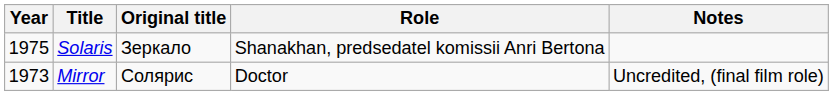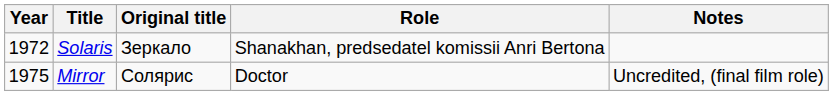 <table class="wikitable" style="margin-right: 0;">
 <tr>
 <th>Year</th>
 <th>Title</th>
 <th>Original title</th>
 <th>Role</th>
 <th>Notes</th>
 </tr>
 <tr>
-<td>1975</td>
+<td>1972</td>
 <td><em><a href='#'>Solaris</a></em></td>
 <td>Зеркало</td>
 <td>Shanakhan, predsedatel komissii Anri Bertona</td>
 <td></td>
 </tr>
 <tr>
-<td>1973</td>
+<td>1975</td>
 <td><em><a href='#'>Mirror</a></em></td>
 <td>Солярис</td>
 <td>Doctor</td>
 <td>Uncredited, (final film role)</td>
 </tr>
 </table>
